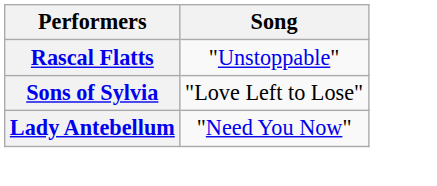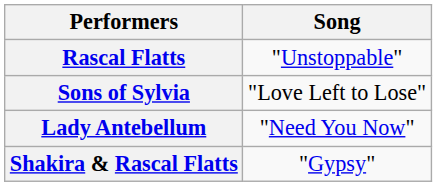 <table class="wikitable unsortable" style="text-align:center;">
 <tr>
 <th scope="col">Performers</th>
 <th scope="col">Song</th>
 </tr>
 <tr>
 <th scope="row"><a href='#'>Rascal Flatts</a></th>
 <td>"<a href='#'>Unstoppable</a>"</td>
 </tr>
 <tr>
 <th scope="row"><a href='#'>Sons of Sylvia</a></th>
 <td>"Love Left to Lose"</td>
 </tr>
 <tr>
 <th scope="row"><a href='#'>Lady Antebellum</a></th>
 <td>"<a href='#'>Need You Now</a>"</td>
 </tr>
+<tr>
+<th scope="row"><a href='#'>Shakira</a> & <a href='#'>Rascal Flatts</a></th>
+<td>"<a href='#'>Gypsy</a>"</td>
+</tr>
 </table>
